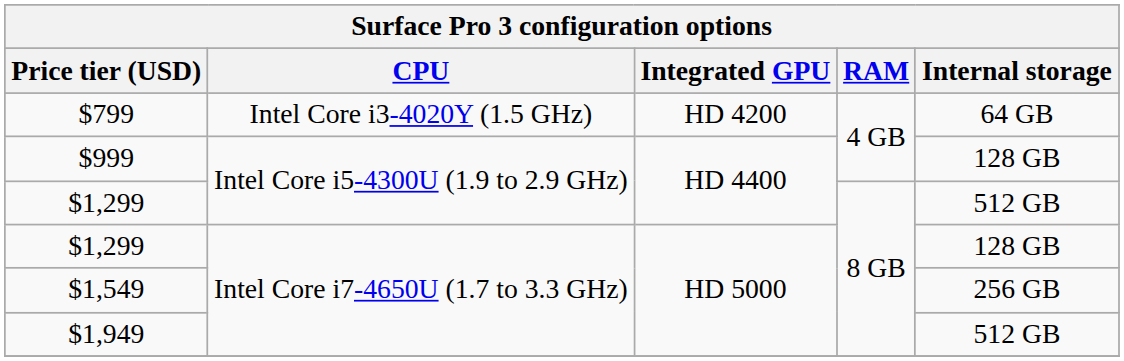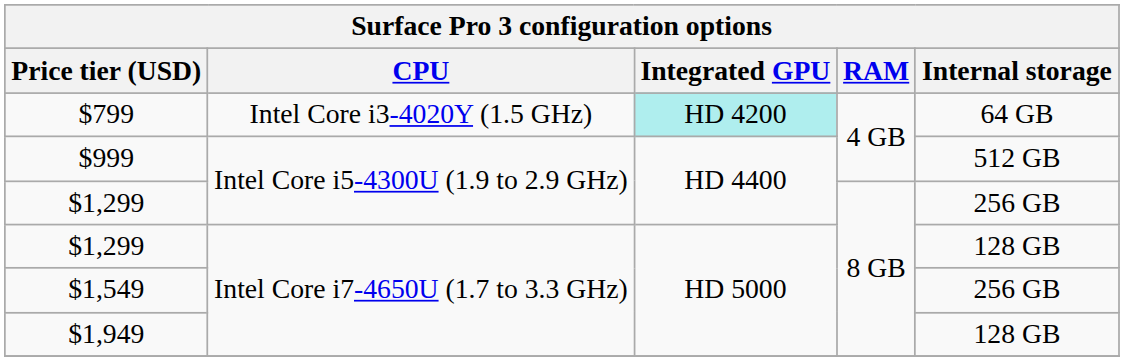 <table class="wikitable collapsible" align="center" text-align="center" style="text-align:center;">
 <tr>
 <th colspan=5>Surface Pro 3 configuration options</th>
 </tr>
 <tr>
 <th>Price tier (USD)</th>
 <th><a href='#'>CPU</a></th>
 <th>Integrated <a href='#'>GPU</a></th>
 <th><a href='#'>RAM</a></th>
 <th>Internal storage</th>
 </tr>
 <tr>
 <td>$799</td>
 <td>Intel Core i3<a href='#'>-4020Y</a> (1.5 GHz)</td>
-<td>HD 4200</td>
+<td style="background: paleturquoise;">HD 4200</td>
 <td rowspan = 2>4 GB</td>
 <td>64 GB</td>
 </tr>
 <tr>
 <td>$999</td>
 <td rowspan = 2>Intel Core i5<a href='#'>-4300U</a> (1.9 to 2.9 GHz)</td>
 <td rowspan = 2>HD 4400</td>
-<td>128 GB</td>
+<td>512 GB<br></td>
 </tr>
 <tr>
 <td>$1,299</td>
 <td rowspan = 4>8 GB</td>
-<td>512 GB<br></td>
+<td>256 GB</td>
 </tr>
 <tr>
 <td>$1,299</td>
 <td rowspan = 3>Intel Core i7<a href='#'>-4650U</a> (1.7 to 3.3 GHz)</td>
 <td rowspan = 3>HD 5000</td>
 <td>128 GB</td>
 </tr>
 <tr>
 <td>$1,549</td>
 <td>256 GB</td>
 </tr>
 <tr>
 <td>$1,949</td>
-<td>512 GB<br></td>
+<td>128 GB</td>
 </tr>
 <tr>
 </tr>
 </table>
